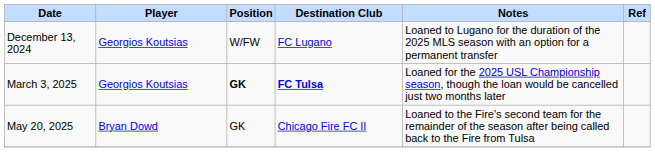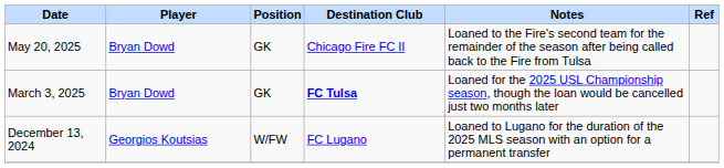 <table class="wikitable" style="text-align:left; font-size:95%;">
 <tr>
 <th style="background:#c2ddff; width:120px;">Date</th>
 <th style="background:#c2ddff; width:175px;">Player</th>
 <th style="background:#c2ddff; width:50px;">Position</th>
 <th style="background:#c2ddff; width:170px;">Destination Club</th>
 <th style="background:#c2ddff; width:300px;">Notes</th>
 <th style="background:#c2ddff; width:30px;">Ref</th>
 </tr>
 <tr>
+<td>May 20, 2025</td>
+<td> <a href='#'>Bryan Dowd</a></td>
+<td>GK</td>
+<td> <a href='#'>Chicago Fire FC II</a></td>
+<td>Loaned to the Fire's second team for the remainder of the season after being called back to the Fire from Tulsa</td>
+<td></td>
+</tr>
+<tr>
+<td>March 3, 2025</td>
+<td> <a href='#'>Bryan Dowd</a></td>
+<td>GK</td>
+<td><strong> <a href='#'>FC Tulsa</a></strong></td>
+<td>Loaned for the <a href='#'>2025 USL Championship season</a>, though the loan would be cancelled just two months later</td>
+<td></td>
+</tr>
+<tr>
 <td>December 13, 2024</td>
 <td> <a href='#'>Georgios Koutsias</a></td>
 <td>W/FW</td>
 <td> <a href='#'>FC Lugano</a></td>
 <td>Loaned to Lugano for the duration of the 2025 MLS season with an option for a permanent transfer</td>
 <td></td>
 </tr>
 <tr>
-<td>March 3, 2025</td>
-<td> <a href='#'>Georgios Koutsias</a></td>
-<td><strong>GK</strong></td>
-<td><strong> <a href='#'>FC Tulsa</a></strong></td>
-<td>Loaned for the <a href='#'>2025 USL Championship season</a>, though the loan would be cancelled just two months later</td>
-<td></td>
-</tr>
-<tr>
-<td>May 20, 2025</td>
-<td> <a href='#'>Bryan Dowd</a></td>
-<td>GK</td>
-<td> <a href='#'>Chicago Fire FC II</a></td>
-<td>Loaned to the Fire's second team for the remainder of the season after being called back to the Fire from Tulsa</td>
-<td></td>
-</tr>
-<tr>
 </tr>
 </table>
